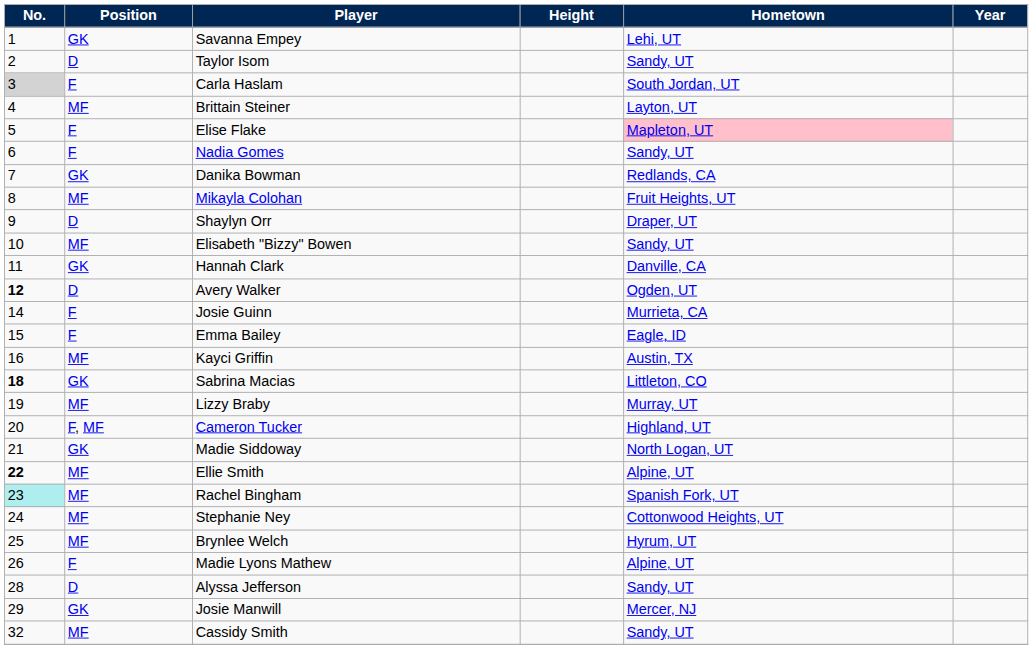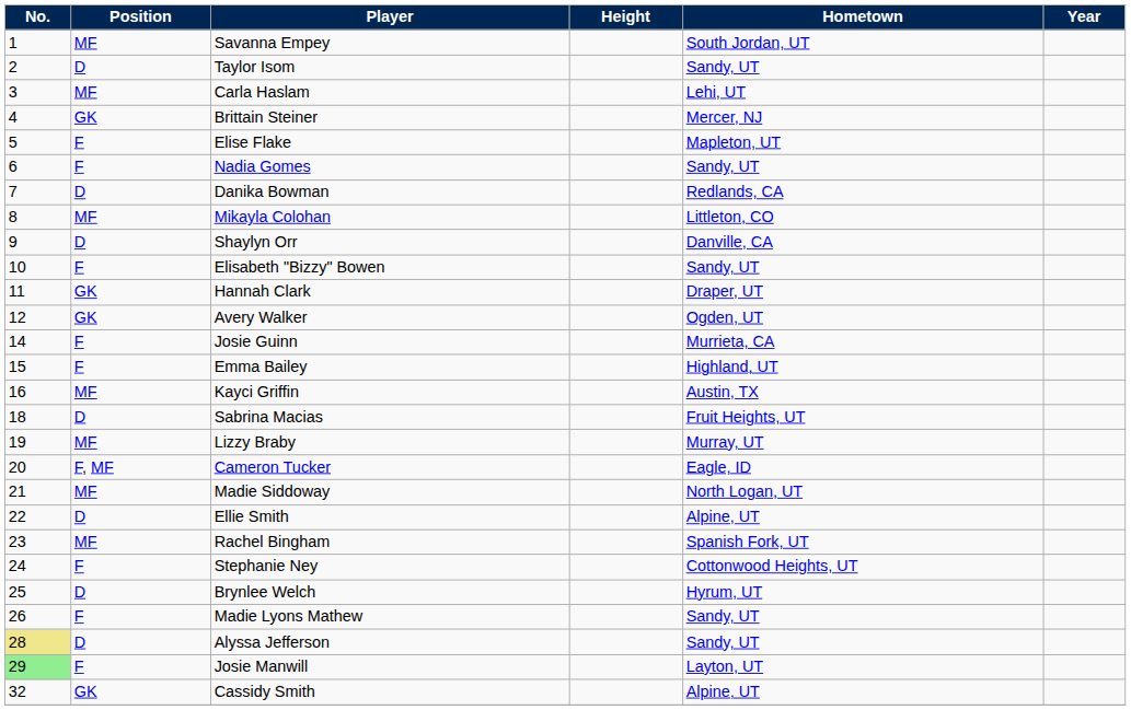 <table class="wikitable sortable" style="width:90%">
 <tr>
 <th style="background:#002654; color:white;" scope="col">No.</th>
 <th style="background:#002654; color:white;" scope="col">Position</th>
 <th style="background:#002654; color:white;" scope="col">Player</th>
 <th style="background:#002654; color:white;" scope="col">Height</th>
 <th style="background:#002654; color:white;" scope="col">Hometown</th>
 <th style="background:#002654; color:white;" scope="col">Year</th>
 </tr>
 <tr>
 <td>1</td>
-<td><a href='#'>GK</a></td>
+<td><a href='#'>MF</a></td>
 <td>Savanna Empey</td>
 <td></td>
-<td><a href='#'>Lehi, UT</a></td>
+<td><a href='#'>South Jordan, UT</a></td>
 <td></td>
 </tr>
 <tr>
 <td>2</td>
 <td><a href='#'>D</a></td>
 <td>Taylor Isom</td>
 <td></td>
 <td><a href='#'>Sandy, UT</a></td>
 <td></td>
 </tr>
 <tr>
-<td style="background: lightgrey;">3</td>
-<td><a href='#'>F</a></td>
+<td>3</td>
+<td><a href='#'>MF</a></td>
 <td>Carla Haslam</td>
 <td></td>
-<td><a href='#'>South Jordan, UT</a></td>
+<td><a href='#'>Lehi, UT</a></td>
 <td></td>
 </tr>
 <tr>
 <td>4</td>
-<td><a href='#'>MF</a></td>
+<td><a href='#'>GK</a></td>
 <td>Brittain Steiner</td>
 <td></td>
-<td><a href='#'>Layton, UT</a></td>
+<td><a href='#'>Mercer, NJ</a></td>
 <td></td>
 </tr>
 <tr>
 <td>5</td>
 <td><a href='#'>F</a></td>
 <td>Elise Flake</td>
 <td></td>
-<td style="background: pink;"><a href='#'>Mapleton, UT</a></td>
+<td><a href='#'>Mapleton, UT</a></td>
 <td></td>
 </tr>
 <tr>
 <td>6</td>
 <td><a href='#'>F</a></td>
 <td><a href='#'>Nadia Gomes</a></td>
 <td></td>
 <td><a href='#'>Sandy, UT</a></td>
 <td></td>
 </tr>
 <tr>
 <td>7</td>
-<td><a href='#'>GK</a></td>
+<td><a href='#'>D</a></td>
 <td>Danika Bowman</td>
 <td></td>
 <td><a href='#'>Redlands, CA</a></td>
 <td></td>
 </tr>
 <tr>
 <td>8</td>
 <td><a href='#'>MF</a></td>
 <td><a href='#'>Mikayla Colohan</a></td>
 <td></td>
-<td><a href='#'>Fruit Heights, UT</a></td>
+<td><a href='#'>Littleton, CO</a></td>
 <td></td>
 </tr>
 <tr>
 <td>9</td>
 <td><a href='#'>D</a></td>
 <td>Shaylyn Orr</td>
 <td></td>
-<td><a href='#'>Draper, UT</a></td>
+<td><a href='#'>Danville, CA</a></td>
 <td></td>
 </tr>
 <tr>
 <td>10</td>
-<td><a href='#'>MF</a></td>
+<td><a href='#'>F</a></td>
 <td>Elisabeth "Bizzy" Bowen</td>
 <td></td>
 <td><a href='#'>Sandy, UT</a></td>
 <td></td>
 </tr>
 <tr>
 <td>11</td>
 <td><a href='#'>GK</a></td>
 <td>Hannah Clark</td>
 <td></td>
-<td><a href='#'>Danville, CA</a></td>
+<td><a href='#'>Draper, UT</a></td>
 <td></td>
 </tr>
 <tr>
-<td><strong>12</strong></td>
-<td><a href='#'>D</a></td>
+<td>12</td>
+<td><a href='#'>GK</a></td>
 <td>Avery Walker</td>
 <td></td>
 <td><a href='#'>Ogden, UT</a></td>
 <td></td>
 </tr>
 <tr>
 <td>14</td>
 <td><a href='#'>F</a></td>
 <td>Josie Guinn</td>
 <td></td>
 <td><a href='#'>Murrieta, CA</a></td>
 <td></td>
 </tr>
 <tr>
 <td>15</td>
 <td><a href='#'>F</a></td>
 <td>Emma Bailey</td>
 <td></td>
-<td><a href='#'>Eagle, ID</a></td>
+<td><a href='#'>Highland, UT</a></td>
 <td></td>
 </tr>
 <tr>
 <td>16</td>
 <td><a href='#'>MF</a></td>
 <td>Kayci Griffin</td>
 <td></td>
 <td><a href='#'>Austin, TX</a></td>
 <td></td>
 </tr>
 <tr>
-<td><strong>18</strong></td>
-<td><a href='#'>GK</a></td>
+<td>18</td>
+<td><a href='#'>D</a></td>
 <td>Sabrina Macias</td>
 <td></td>
-<td><a href='#'>Littleton, CO</a></td>
+<td><a href='#'>Fruit Heights, UT</a></td>
 <td></td>
 </tr>
 <tr>
 <td>19</td>
 <td><a href='#'>MF</a></td>
 <td>Lizzy Braby</td>
 <td></td>
 <td><a href='#'>Murray, UT</a></td>
 <td></td>
 </tr>
 <tr>
 <td>20</td>
 <td><a href='#'>F</a>, <a href='#'>MF</a></td>
 <td><a href='#'>Cameron Tucker</a></td>
 <td></td>
-<td><a href='#'>Highland, UT</a></td>
+<td><a href='#'>Eagle, ID</a></td>
 <td></td>
 </tr>
 <tr>
 <td>21</td>
-<td><a href='#'>GK</a></td>
+<td><a href='#'>MF</a></td>
 <td>Madie Siddoway</td>
 <td></td>
 <td><a href='#'>North Logan, UT</a></td>
 <td></td>
 </tr>
 <tr>
-<td><strong>22</strong></td>
-<td><a href='#'>MF</a></td>
+<td>22</td>
+<td><a href='#'>D</a></td>
 <td>Ellie Smith</td>
 <td></td>
 <td><a href='#'>Alpine, UT</a></td>
 <td></td>
 </tr>
 <tr>
-<td style="background: paleturquoise;">23</td>
+<td>23</td>
 <td><a href='#'>MF</a></td>
 <td>Rachel Bingham</td>
 <td></td>
 <td><a href='#'>Spanish Fork, UT</a></td>
 <td></td>
 </tr>
 <tr>
 <td>24</td>
-<td><a href='#'>MF</a></td>
+<td><a href='#'>F</a></td>
 <td>Stephanie Ney</td>
 <td></td>
 <td><a href='#'>Cottonwood Heights, UT</a></td>
 <td></td>
 </tr>
 <tr>
 <td>25</td>
-<td><a href='#'>MF</a></td>
+<td><a href='#'>D</a></td>
 <td>Brynlee Welch</td>
 <td></td>
 <td><a href='#'>Hyrum, UT</a></td>
 <td></td>
 </tr>
 <tr>
 <td>26</td>
 <td><a href='#'>F</a></td>
 <td>Madie Lyons Mathew</td>
 <td></td>
-<td><a href='#'>Alpine, UT</a></td>
+<td><a href='#'>Sandy, UT</a></td>
 <td></td>
 </tr>
 <tr>
-<td>28</td>
+<td style="background: khaki;">28</td>
 <td><a href='#'>D</a></td>
 <td>Alyssa Jefferson</td>
 <td></td>
 <td><a href='#'>Sandy, UT</a></td>
 <td></td>
 </tr>
 <tr>
-<td>29</td>
-<td><a href='#'>GK</a></td>
+<td style="background: lightgreen;">29</td>
+<td><a href='#'>F</a></td>
 <td>Josie Manwill</td>
 <td></td>
-<td><a href='#'>Mercer, NJ</a></td>
+<td><a href='#'>Layton, UT</a></td>
 <td></td>
 </tr>
 <tr>
 <td>32</td>
-<td><a href='#'>MF</a></td>
+<td><a href='#'>GK</a></td>
 <td>Cassidy Smith</td>
 <td></td>
-<td><a href='#'>Sandy, UT</a></td>
+<td><a href='#'>Alpine, UT</a></td>
 <td></td>
 </tr>
 <tr>
 </tr>
 </table>
